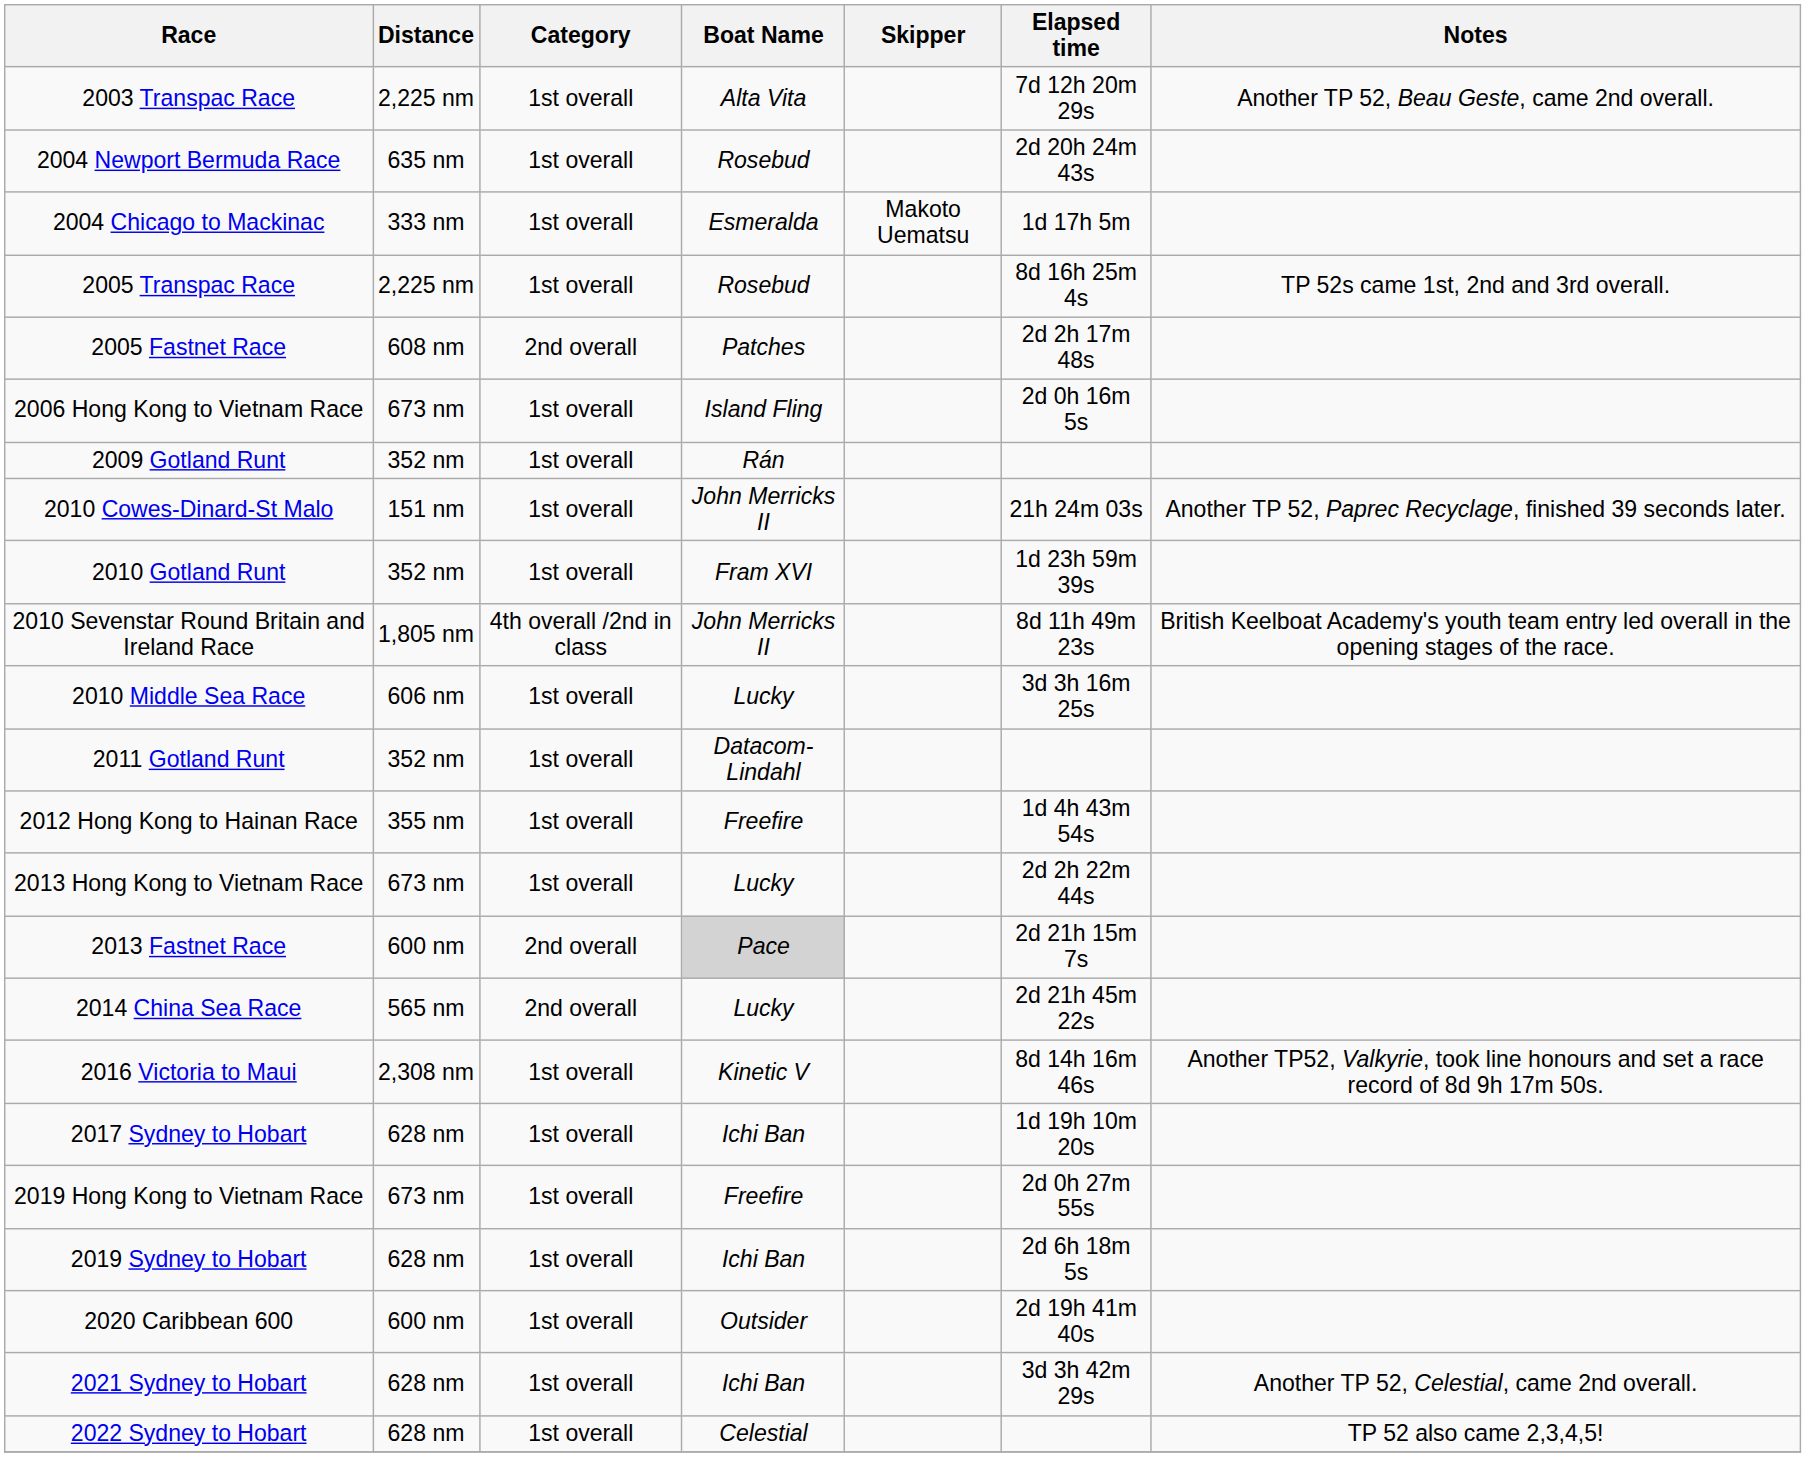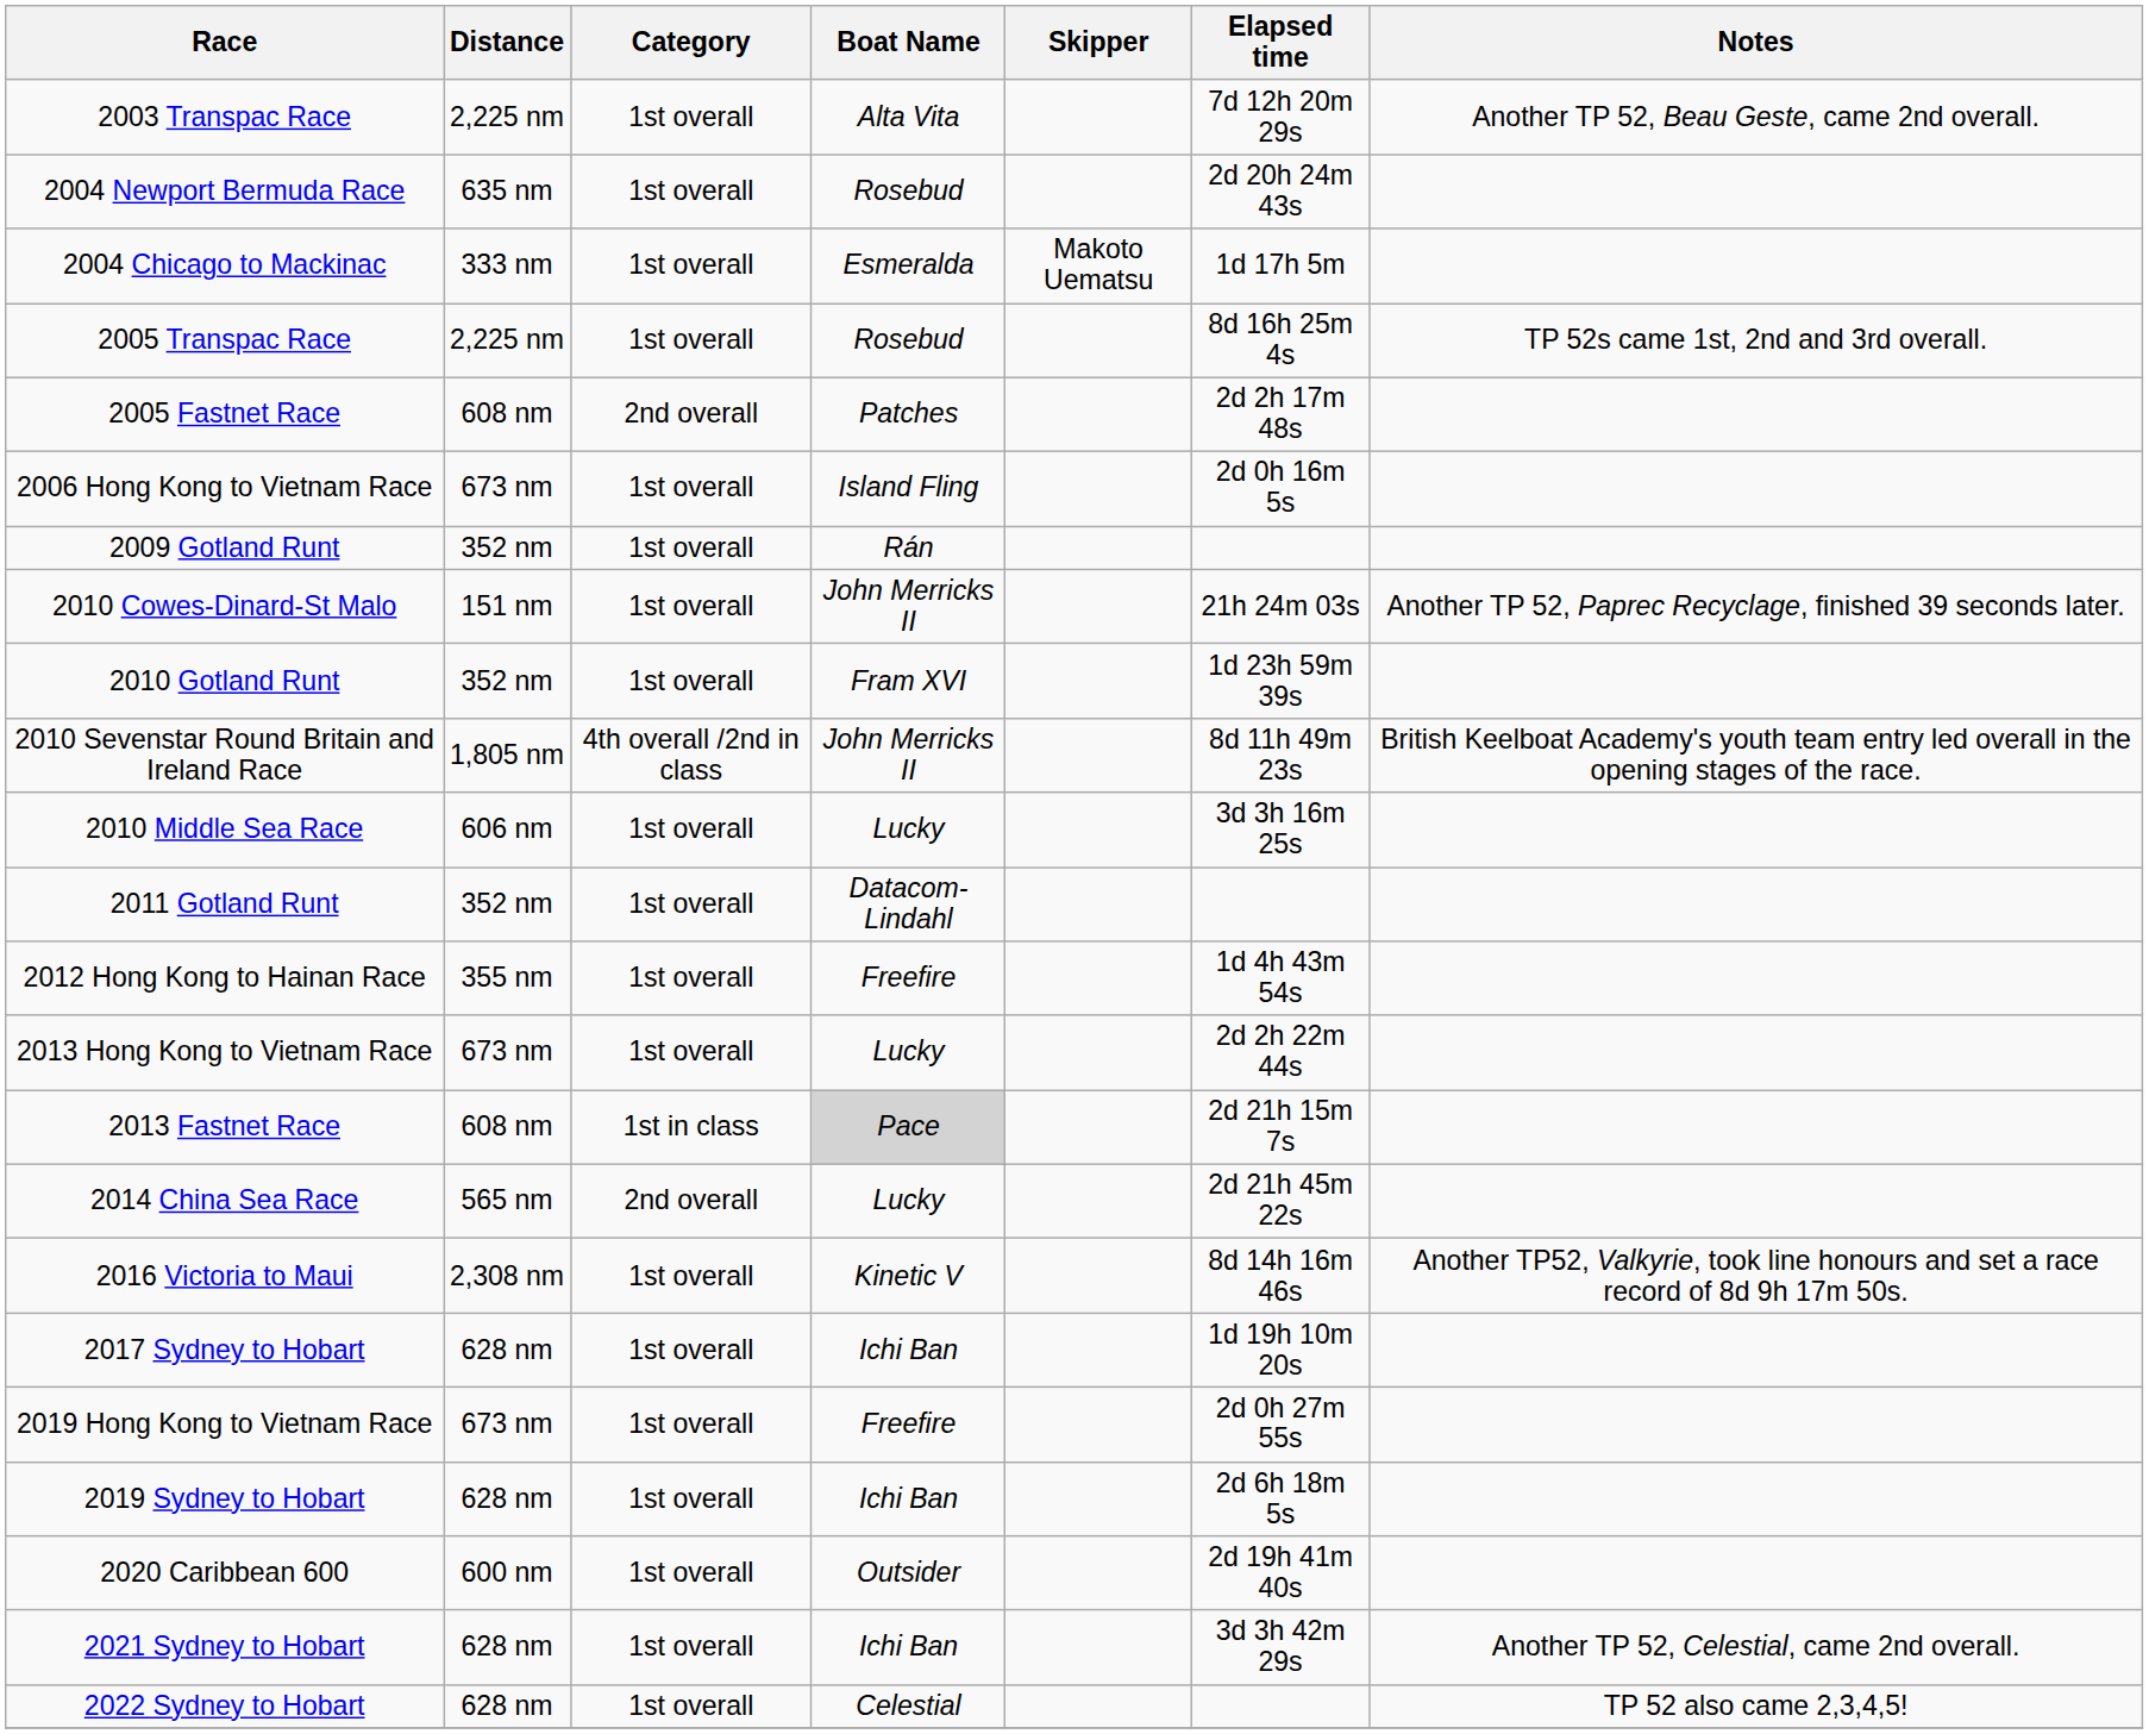 <table class="wikitable" style="text-align:center">
 <tr>
 <th>Race</th>
 <th>Distance</th>
 <th>Category</th>
 <th>Boat Name</th>
 <th>Skipper</th>
 <th>Elapsed time</th>
 <th>Notes</th>
 </tr>
 <tr>
 <td>2003 <a href='#'>Transpac Race</a></td>
 <td>2,225 nm</td>
 <td>1st overall</td>
 <td><em>Alta Vita</em></td>
 <td></td>
 <td>7d 12h 20m 29s</td>
 <td>Another TP 52, <em>Beau Geste</em>, came 2nd overall.</td>
 </tr>
 <tr>
 <td>2004 <a href='#'>Newport Bermuda Race</a></td>
 <td>635 nm</td>
 <td>1st overall</td>
 <td><em>Rosebud</em></td>
 <td></td>
 <td>2d 20h 24m 43s</td>
 <td></td>
 </tr>
 <tr>
 <td>2004 <a href='#'>Chicago to Mackinac</a></td>
 <td>333 nm</td>
 <td>1st overall</td>
 <td><em>Esmeralda</em></td>
 <td>Makoto Uematsu<br></td>
 <td>1d 17h 5m</td>
 <td></td>
 </tr>
 <tr>
 <td>2005 <a href='#'>Transpac Race</a></td>
 <td>2,225 nm</td>
 <td>1st overall</td>
 <td><em>Rosebud</em></td>
 <td></td>
 <td>8d 16h 25m 4s</td>
 <td>TP 52s came 1st, 2nd and 3rd overall.</td>
 </tr>
 <tr>
 <td>2005 <a href='#'>Fastnet Race</a></td>
 <td>608 nm</td>
 <td>2nd overall</td>
 <td><em>Patches</em></td>
 <td></td>
 <td>2d 2h 17m 48s</td>
 <td></td>
 </tr>
 <tr>
 <td>2006 Hong Kong to Vietnam Race</td>
 <td>673 nm</td>
 <td>1st overall</td>
 <td><em>Island Fling</em></td>
 <td></td>
 <td>2d 0h 16m 5s</td>
 <td></td>
 </tr>
 <tr>
 <td>2009 <a href='#'>Gotland Runt</a></td>
 <td>352 nm</td>
 <td>1st overall</td>
 <td><em>Rán</em></td>
 <td></td>
 <td></td>
 <td></td>
 </tr>
 <tr>
 <td>2010 <a href='#'>Cowes-Dinard-St Malo</a></td>
 <td>151 nm</td>
 <td>1st overall</td>
 <td><em>John Merricks II</em></td>
 <td></td>
 <td>21h 24m 03s</td>
 <td>Another TP 52, <em>Paprec Recyclage</em>, finished 39 seconds later.</td>
 </tr>
 <tr>
 <td>2010 <a href='#'>Gotland Runt</a></td>
 <td>352 nm</td>
 <td>1st overall</td>
 <td><em>Fram XVI</em></td>
 <td></td>
 <td>1d 23h 59m 39s</td>
 <td></td>
 </tr>
 <tr>
 <td>2010 Sevenstar Round Britain and Ireland Race</td>
 <td>1,805 nm</td>
 <td>4th overall /2nd in class</td>
 <td><em>John Merricks II</em></td>
 <td></td>
 <td>8d 11h 49m 23s</td>
 <td>British Keelboat Academy's youth team entry led overall in the opening stages of the race.</td>
 </tr>
 <tr>
 <td>2010 <a href='#'>Middle Sea Race</a></td>
 <td>606 nm</td>
 <td>1st overall</td>
 <td><em>Lucky</em></td>
 <td></td>
 <td>3d 3h 16m 25s</td>
 <td></td>
 </tr>
 <tr>
 <td>2011 <a href='#'>Gotland Runt</a></td>
 <td>352 nm</td>
 <td>1st overall</td>
 <td><em>Datacom-Lindahl</em></td>
 <td></td>
 <td></td>
 <td></td>
 </tr>
 <tr>
 <td>2012 Hong Kong to Hainan Race</td>
 <td>355 nm</td>
 <td>1st overall</td>
 <td><em>Freefire</em></td>
 <td></td>
 <td>1d 4h 43m 54s</td>
 <td></td>
 </tr>
 <tr>
 <td>2013 Hong Kong to Vietnam Race</td>
 <td>673 nm</td>
 <td>1st overall</td>
 <td><em>Lucky</em></td>
 <td></td>
 <td>2d 2h 22m 44s</td>
 <td></td>
 </tr>
 <tr>
 <td>2013 <a href='#'>Fastnet Race</a></td>
-<td>600 nm</td>
-<td>2nd overall</td>
+<td>608 nm</td>
+<td>1st in class</td>
 <td style="background: lightgrey;"><em>Pace</em></td>
 <td></td>
 <td>2d 21h 15m 7s</td>
 <td></td>
 </tr>
 <tr>
 <td>2014 <a href='#'>China Sea Race</a></td>
 <td>565 nm</td>
 <td>2nd overall</td>
 <td><em>Lucky</em></td>
 <td></td>
 <td>2d 21h 45m 22s</td>
 <td></td>
 </tr>
 <tr>
 <td>2016 <a href='#'>Victoria to Maui</a></td>
 <td>2,308 nm</td>
 <td>1st overall</td>
 <td><em>Kinetic V</em></td>
 <td></td>
 <td>8d 14h 16m 46s</td>
 <td>Another TP52, <em>Valkyrie</em>, took line honours and set a race record of 8d 9h 17m 50s.</td>
 </tr>
 <tr>
 <td>2017 <a href='#'>Sydney to Hobart</a></td>
 <td>628 nm</td>
 <td>1st overall</td>
 <td><em>Ichi Ban</em></td>
 <td></td>
 <td>1d 19h 10m 20s</td>
 <td></td>
 </tr>
 <tr>
 <td>2019 Hong Kong to Vietnam Race</td>
 <td>673 nm</td>
 <td>1st overall</td>
 <td><em>Freefire</em></td>
 <td></td>
 <td>2d 0h 27m 55s</td>
 <td></td>
 </tr>
 <tr>
 <td>2019 <a href='#'>Sydney to Hobart</a></td>
 <td>628 nm</td>
 <td>1st overall</td>
 <td><em>Ichi Ban</em></td>
 <td></td>
 <td>2d 6h 18m 5s</td>
 <td></td>
 </tr>
 <tr>
 <td>2020 Caribbean 600</td>
 <td>600 nm</td>
 <td>1st overall</td>
 <td><em>Outsider</em></td>
 <td></td>
 <td>2d 19h 41m 40s</td>
 <td></td>
 </tr>
 <tr>
 <td><a href='#'>2021 Sydney to Hobart</a></td>
 <td>628 nm</td>
 <td>1st overall</td>
 <td><em>Ichi Ban</em></td>
 <td></td>
 <td>3d 3h 42m 29s</td>
 <td>Another TP 52, <em>Celestial</em>, came 2nd overall.</td>
 </tr>
 <tr>
 <td><a href='#'>2022 Sydney to Hobart</a></td>
 <td>628 nm</td>
 <td>1st overall</td>
 <td><em>Celestial</em></td>
 <td></td>
 <td></td>
 <td>TP 52 also came 2,3,4,5! </td>
 </tr>
 <tr>
 </tr>
 </table>
